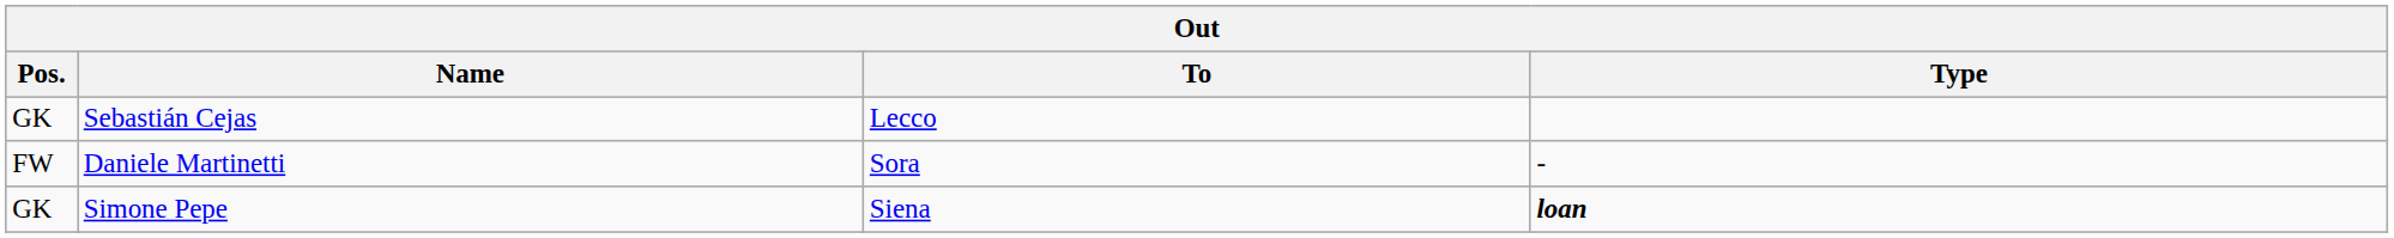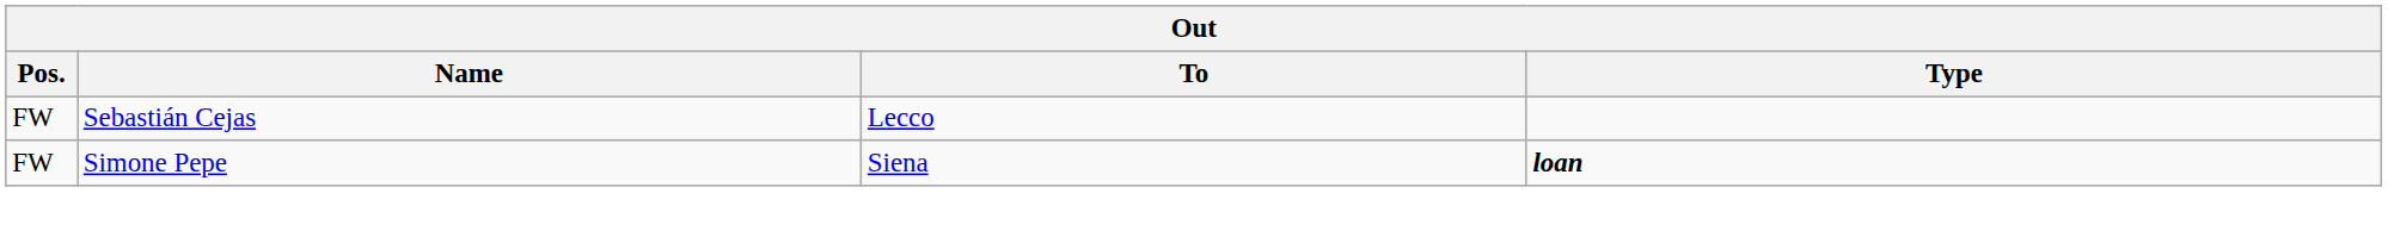 <table class="wikitable" style="font-size:90%; width:99%">
 <tr>
 <th colspan="4">Out</th>
 </tr>
 <tr>
 <th width=3%>Pos.</th>
 <th width=33%>Name</th>
 <th width=28%>To</th>
 <th width=36%>Type</th>
 </tr>
 <tr>
-<td>GK</td>
+<td>FW</td>
 <td><a href='#'>Sebastián Cejas</a></td>
 <td><a href='#'>Lecco</a></td>
 <td></td>
 </tr>
 <tr>
 <td>FW</td>
-<td><a href='#'>Daniele Martinetti</a></td>
-<td><a href='#'>Sora</a></td>
-<td>-</td>
-</tr>
-<tr>
-<td>GK</td>
 <td><a href='#'>Simone Pepe</a></td>
 <td><a href='#'>Siena</a></td>
 <td><strong><em>loan</em></strong></td>
 </tr>
 </table>
